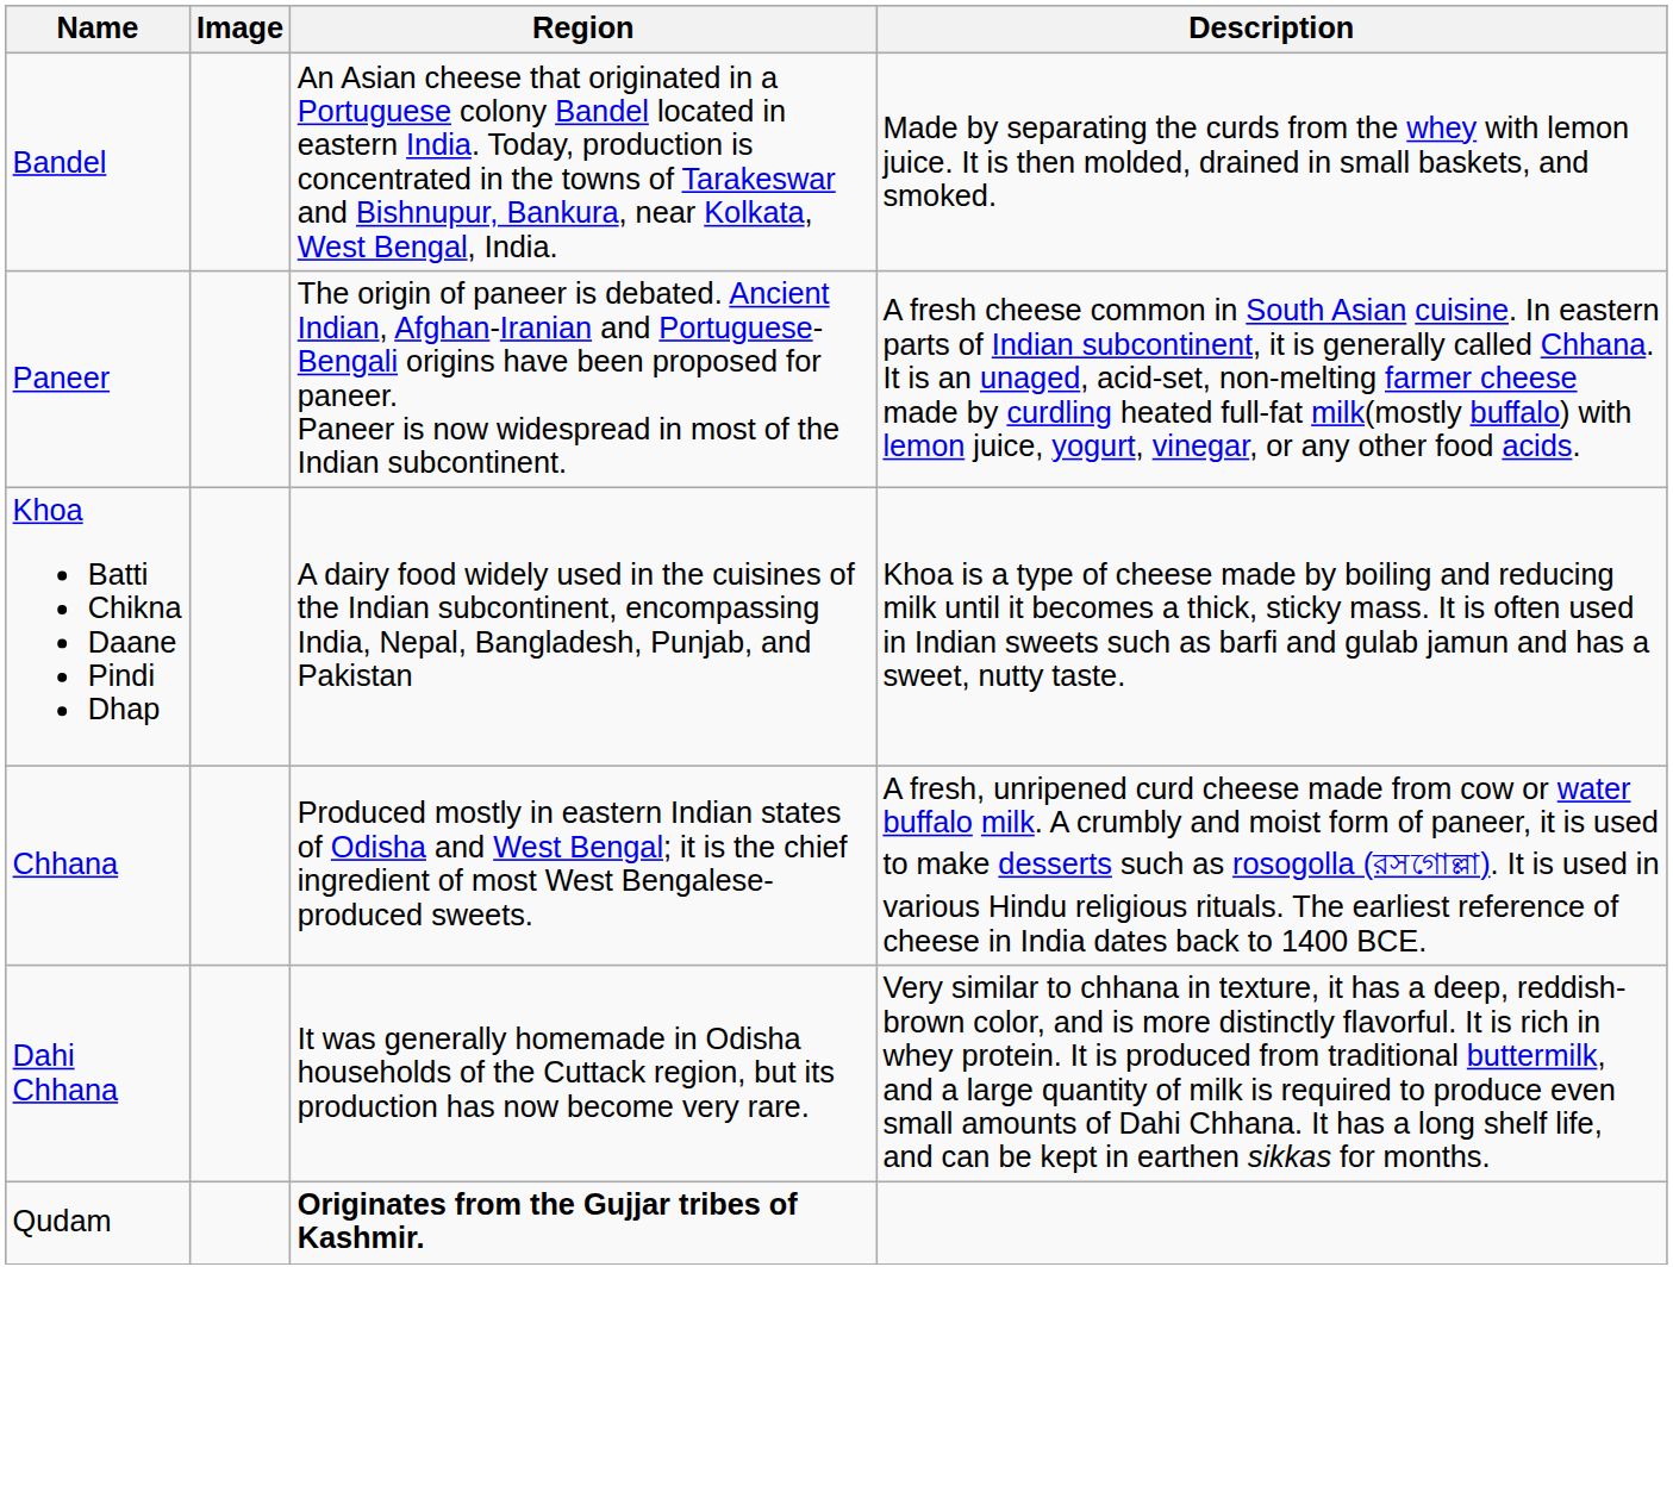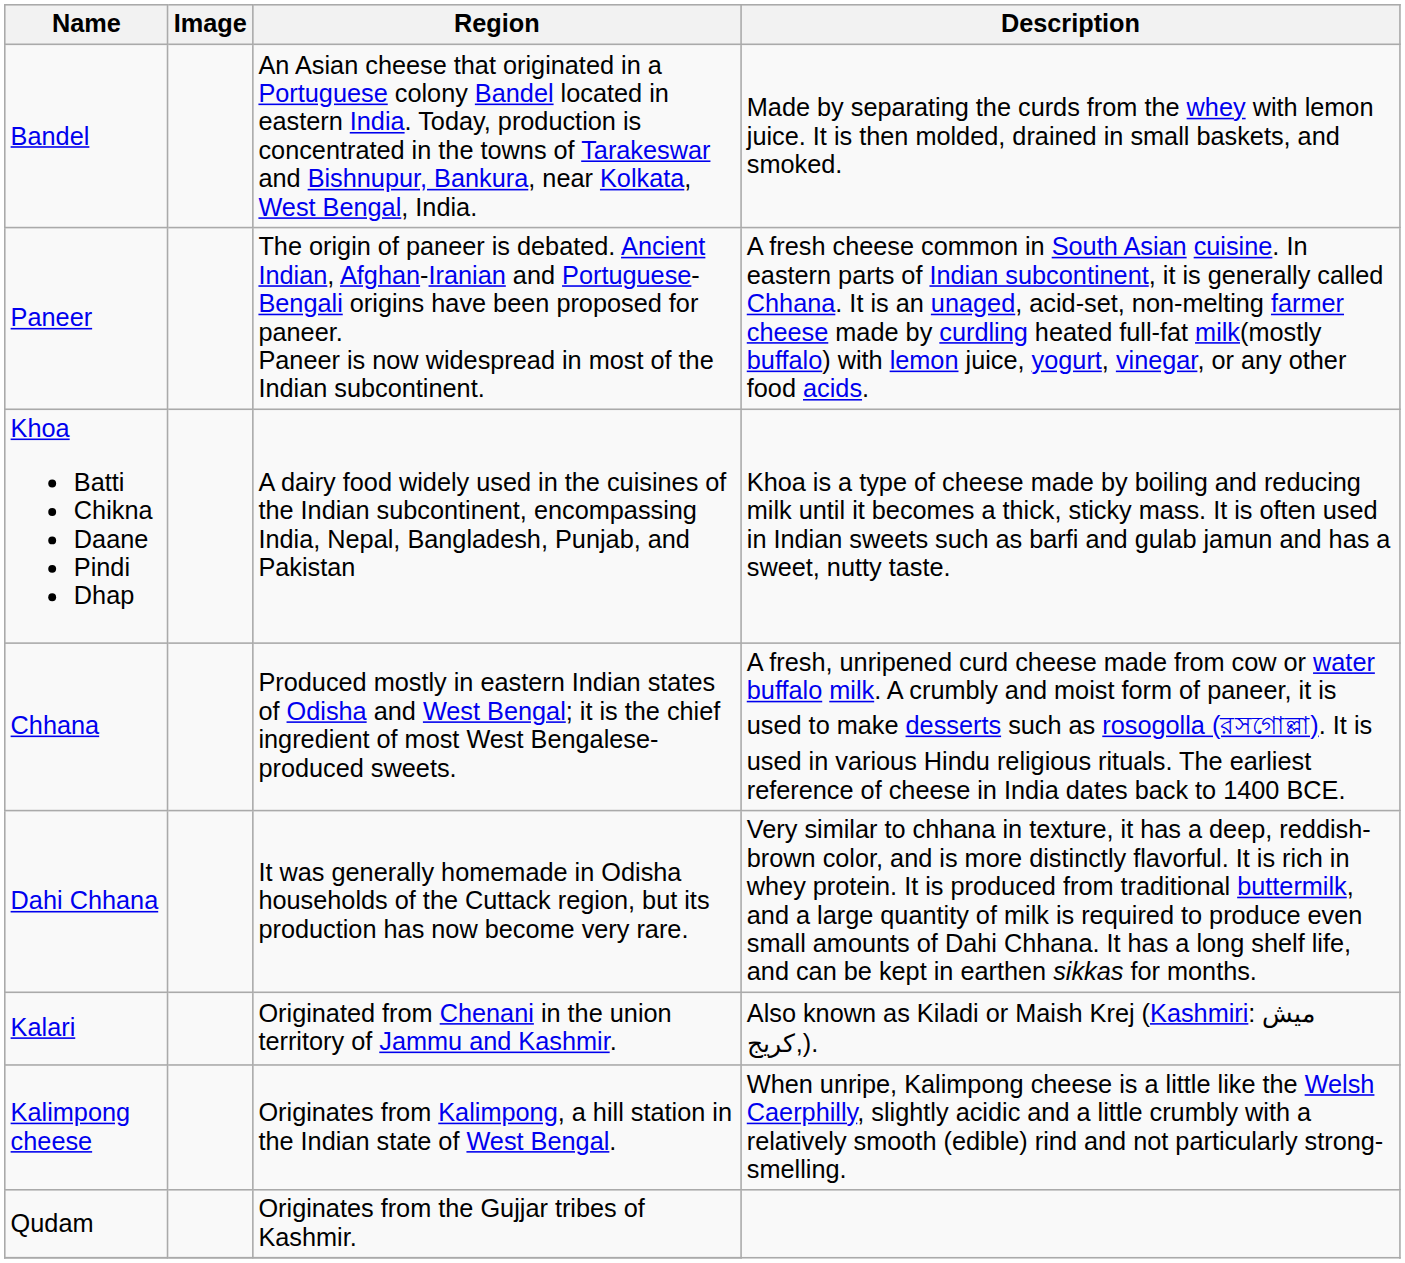 <table class="wikitable sortable" style="width:100%">
 <tr>
 <th>Name</th>
 <th class="unsortable">Image</th>
 <th>Region</th>
 <th>Description</th>
 </tr>
 <tr>
 <td><a href='#'>Bandel</a></td>
 <td></td>
 <td>An Asian cheese that originated in a <a href='#'>Portuguese</a> colony <a href='#'>Bandel</a> located in eastern <a href='#'>India</a>. Today, production is concentrated in the towns of <a href='#'>Tarakeswar</a> and <a href='#'>Bishnupur, Bankura</a>, near <a href='#'>Kolkata</a>, <a href='#'>West Bengal</a>, India.</td>
 <td>Made by separating the curds from the <a href='#'>whey</a> with lemon juice. It is then molded, drained in small baskets, and smoked.</td>
 </tr>
 <tr>
 <td><a href='#'>Paneer</a></td>
 <td></td>
 <td>The origin of paneer is debated. <a href='#'>Ancient Indian</a>, <a href='#'>Afghan</a>-<a href='#'>Iranian</a> and <a href='#'>Portuguese</a>-<a href='#'>Bengali</a> origins have been proposed for paneer.<br>Paneer is now widespread in most of the Indian subcontinent.</td>
 <td>A fresh cheese common in <a href='#'>South Asian</a> <a href='#'>cuisine</a>. In eastern parts of <a href='#'>Indian subcontinent</a>, it is generally called <a href='#'>Chhana</a>. It is an <a href='#'>unaged</a>, acid-set, non-melting <a href='#'>farmer cheese</a> made by <a href='#'>curdling</a> heated full-fat <a href='#'>milk</a>(mostly <a href='#'>buffalo</a>) with <a href='#'>lemon</a> juice, <a href='#'>yogurt</a>, <a href='#'>vinegar</a>, or any other food <a href='#'>acids</a>.</td>
 </tr>
 <tr>
 <td><a href='#'>Khoa</a><br><ul><li>Batti</li><li>Chikna</li><li>Daane</li><li>Pindi</li><li>Dhap</li></ul></td>
 <td></td>
 <td>A dairy food widely used in the cuisines of the Indian subcontinent, encompassing India, Nepal, Bangladesh, Punjab, and Pakistan</td>
 <td>Khoa is a type of cheese made by boiling and reducing milk until it becomes a thick, sticky mass. It is often used in Indian sweets such as barfi and gulab jamun and has a sweet, nutty taste.</td>
 </tr>
 <tr>
 <td><a href='#'>Chhana</a></td>
 <td></td>
 <td>Produced mostly in eastern Indian states of <a href='#'>Odisha</a> and <a href='#'>West Bengal</a>; it is the chief ingredient of most West Bengalese-produced sweets.</td>
 <td>A fresh, unripened curd cheese made from cow or <a href='#'>water buffalo</a> <a href='#'>milk</a>. A crumbly and moist form of paneer, it is used to make <a href='#'>desserts</a> such as <a href='#'>rosogolla (রসগোল্লা)</a>. It is used in various Hindu religious rituals. The earliest reference of cheese in India dates back to 1400 BCE.</td>
 </tr>
 <tr>
 <td><a href='#'>Dahi Chhana</a></td>
 <td></td>
 <td>It was generally homemade in Odisha households of the Cuttack region, but its production has now become very rare.</td>
 <td>Very similar to chhana in texture, it has a deep, reddish-brown color, and is more distinctly flavorful. It is rich in whey protein. It is produced from traditional <a href='#'>buttermilk</a>, and a large quantity of milk is required to produce even small amounts of Dahi Chhana. It has a long shelf life, and can be kept in earthen <em>sikkas</em> for months.</td>
 </tr>
 <tr>
+<td><a href='#'>Kalari</a></td>
+<td></td>
+<td>Originated from <a href='#'>Chenani</a> in the union territory of <a href='#'>Jammu and Kashmir</a>.</td>
+<td>Also known as Kiladi or Maish Krej (<a href='#'>Kashmiri</a>: ميش کريج,).</td>
+</tr>
+<tr>
+<td><a href='#'>Kalimpong cheese</a></td>
+<td></td>
+<td>Originates from <a href='#'>Kalimpong</a>, a hill station in the Indian state of <a href='#'>West Bengal</a>.</td>
+<td>When unripe, Kalimpong cheese is a little like the <a href='#'>Welsh</a> <a href='#'>Caerphilly</a>, slightly acidic and a little crumbly with a relatively smooth (edible) rind and not particularly strong-smelling.</td>
+</tr>
+<tr>
 <td>Qudam</td>
 <td></td>
-<td><strong>Originates from the Gujjar tribes of Kashmir.</strong></td>
+<td>Originates from the Gujjar tribes of Kashmir.</td>
 </tr>
 <tr>
 </tr>
 </table>
